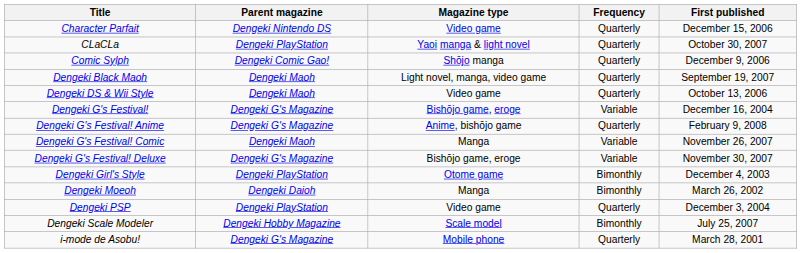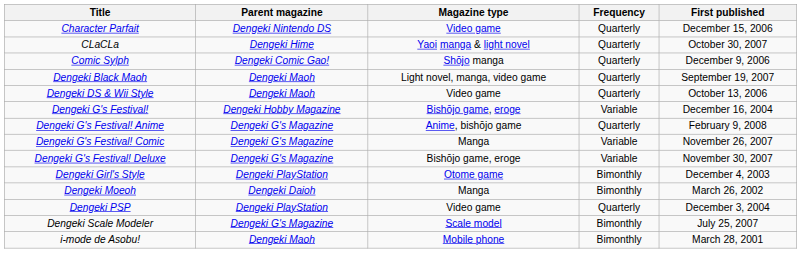 <table class="wikitable" style="width: 98%; text-align: center;">
 <tr>
 <th>Title</th>
 <th>Parent magazine</th>
 <th>Magazine type</th>
 <th>Frequency</th>
 <th>First published</th>
 </tr>
 <tr>
 <td><em><a href='#'>Character Parfait</a></em></td>
 <td><em><a href='#'>Dengeki Nintendo DS</a></em></td>
 <td><a href='#'>Video game</a></td>
 <td>Quarterly</td>
 <td>December 15, 2006</td>
 </tr>
 <tr>
 <td><em>CLaCLa</em></td>
-<td><em><a href='#'>Dengeki PlayStation</a></em></td>
+<td><em><a href='#'>Dengeki Hime</a></em></td>
 <td><a href='#'>Yaoi</a> <a href='#'>manga</a> & <a href='#'>light novel</a></td>
 <td>Quarterly</td>
 <td>October 30, 2007</td>
 </tr>
 <tr>
 <td><em><a href='#'>Comic Sylph</a></em></td>
 <td><em><a href='#'>Dengeki Comic Gao!</a></em></td>
 <td><a href='#'>Shōjo</a> manga</td>
 <td>Quarterly</td>
 <td>December 9, 2006</td>
 </tr>
 <tr>
 <td><em><a href='#'>Dengeki Black Maoh</a></em></td>
 <td><em><a href='#'>Dengeki Maoh</a></em></td>
 <td>Light novel, manga, video game</td>
 <td>Quarterly</td>
 <td>September 19, 2007</td>
 </tr>
 <tr>
 <td><em><a href='#'>Dengeki DS & Wii Style</a></em></td>
 <td><em><a href='#'>Dengeki Maoh</a></em></td>
 <td>Video game</td>
 <td>Quarterly</td>
 <td>October 13, 2006</td>
 </tr>
 <tr>
 <td><em><a href='#'>Dengeki G's Festival!</a></em></td>
-<td><em><a href='#'>Dengeki G's Magazine</a></em></td>
+<td><em><a href='#'>Dengeki Hobby Magazine</a></em></td>
 <td><a href='#'>Bishōjo game</a>, <a href='#'>eroge</a></td>
 <td>Variable</td>
 <td>December 16, 2004</td>
 </tr>
 <tr>
 <td><em><a href='#'>Dengeki G's Festival! Anime</a></em></td>
 <td><em><a href='#'>Dengeki G's Magazine</a></em></td>
 <td><a href='#'>Anime</a>, bishōjo game</td>
 <td>Quarterly</td>
 <td>February 9, 2008</td>
 </tr>
 <tr>
 <td><em><a href='#'>Dengeki G's Festival! Comic</a></em></td>
-<td><em><a href='#'>Dengeki Maoh</a></em></td>
+<td><em><a href='#'>Dengeki G's Magazine</a></em></td>
 <td>Manga</td>
 <td>Variable</td>
 <td>November 26, 2007</td>
 </tr>
 <tr>
 <td><em><a href='#'>Dengeki G's Festival! Deluxe</a></em></td>
 <td><em><a href='#'>Dengeki G's Magazine</a></em></td>
 <td>Bishōjo game, eroge</td>
 <td>Variable</td>
 <td>November 30, 2007</td>
 </tr>
 <tr>
 <td><em><a href='#'>Dengeki Girl's Style</a></em></td>
 <td><em><a href='#'>Dengeki PlayStation</a></em></td>
 <td><a href='#'>Otome game</a></td>
 <td>Bimonthly</td>
 <td>December 4, 2003</td>
 </tr>
 <tr>
 <td><em><a href='#'>Dengeki Moeoh</a></em></td>
 <td><em><a href='#'>Dengeki Daioh</a></em></td>
 <td>Manga</td>
 <td>Bimonthly</td>
 <td>March 26, 2002</td>
 </tr>
 <tr>
 <td><em><a href='#'>Dengeki PSP</a></em></td>
 <td><em><a href='#'>Dengeki PlayStation</a></em></td>
 <td>Video game</td>
 <td>Quarterly</td>
 <td>December 3, 2004</td>
 </tr>
 <tr>
 <td><em>Dengeki Scale Modeler</em></td>
-<td><em><a href='#'>Dengeki Hobby Magazine</a></em></td>
+<td><em><a href='#'>Dengeki G's Magazine</a></em></td>
 <td><a href='#'>Scale model</a></td>
 <td>Bimonthly</td>
 <td>July 25, 2007</td>
 </tr>
 <tr>
 <td><em>i-mode de Asobu!</em></td>
-<td><em><a href='#'>Dengeki G's Magazine</a></em></td>
+<td><em><a href='#'>Dengeki Maoh</a></em></td>
 <td><a href='#'>Mobile phone</a></td>
-<td>Quarterly</td>
+<td>Bimonthly</td>
 <td>March 28, 2001</td>
 </tr>
 </table>
